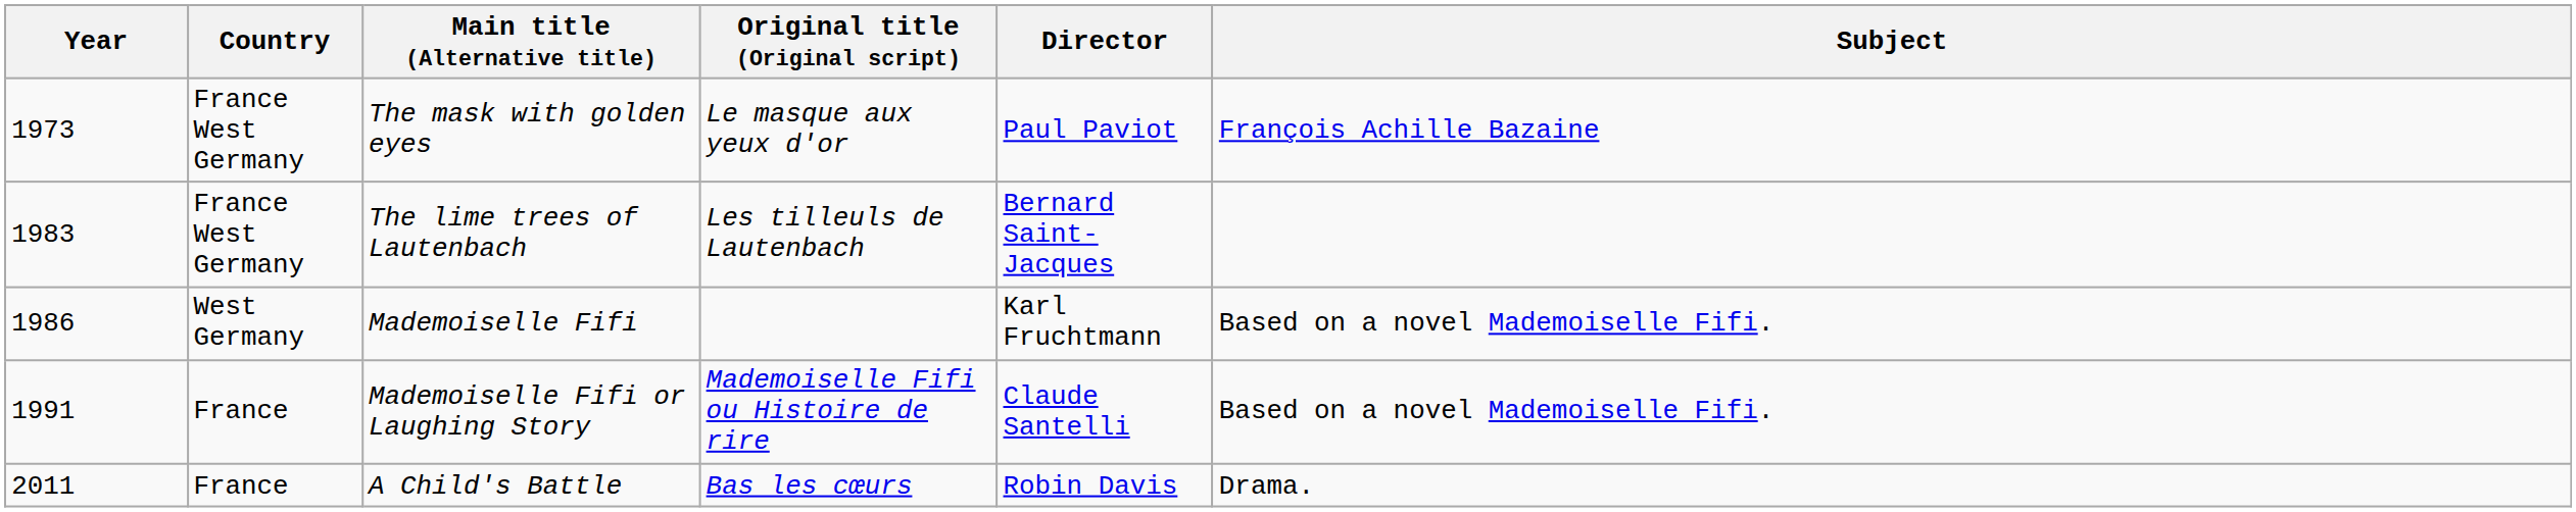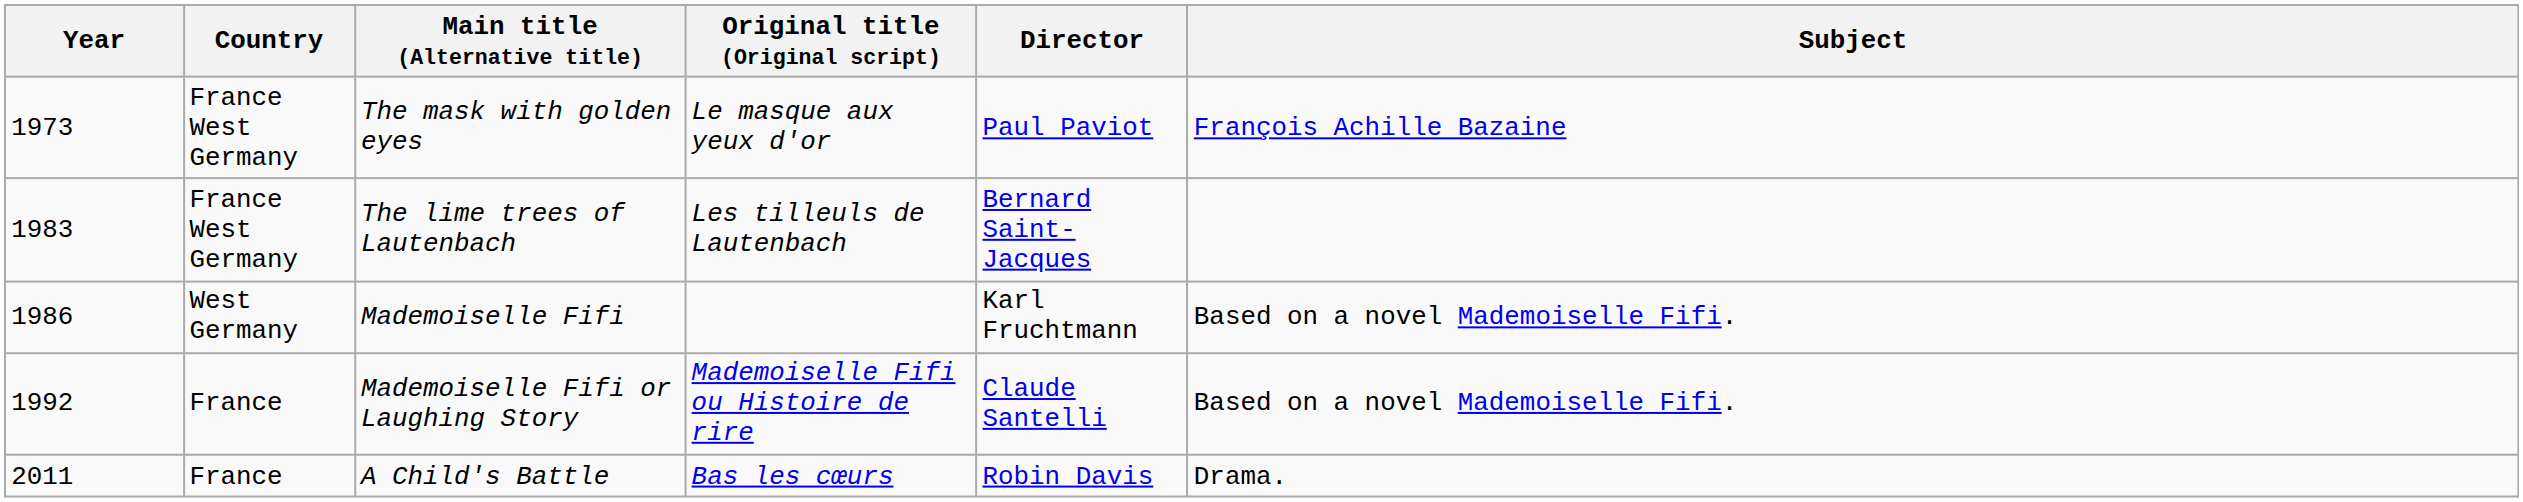 <table class="wikitable sortable" style="width:100%;">
 <tr>
 <th>Year</th>
 <th width= 80>Country</th>
 <th class="unsortable" style="width:160px;">Main title<br><small>(Alternative title)</small></th>
 <th class="unsortable" style="width:140px;">Original title<br><small>(Original script)</small></th>
 <th width=100>Director</th>
 <th class="unsortable">Subject</th>
 </tr>
 <tr>
 <td>1973</td>
 <td>France<br>West Germany</td>
 <td><em>The mask with golden eyes</em></td>
 <td><em>Le masque aux yeux d'or</em></td>
 <td><a href='#'>Paul Paviot</a></td>
 <td><a href='#'>François Achille Bazaine</a></td>
 </tr>
 <tr>
 <td>1983</td>
 <td>France<br>West Germany</td>
 <td><em>The lime trees of Lautenbach</em></td>
 <td><em>Les tilleuls de Lautenbach</em></td>
 <td><a href='#'>Bernard Saint-Jacques</a></td>
 <td></td>
 </tr>
 <tr>
 <td>1986</td>
 <td>West Germany</td>
 <td><em>Mademoiselle Fifi</em></td>
 <td></td>
 <td>Karl Fruchtmann</td>
 <td>Based on a novel <a href='#'>Mademoiselle Fifi</a>.</td>
 </tr>
 <tr>
-<td>1991</td>
+<td>1992</td>
 <td>France</td>
 <td><em>Mademoiselle Fifi or Laughing Story</em></td>
 <td><em><a href='#'>Mademoiselle Fifi ou Histoire de rire</a></em></td>
 <td><a href='#'>Claude Santelli</a></td>
 <td>Based on a novel <a href='#'>Mademoiselle Fifi</a>.</td>
 </tr>
 <tr>
 <td>2011</td>
 <td>France</td>
 <td><em>A Child's Battle</em></td>
 <td><em><a href='#'>Bas les cœurs</a></em></td>
 <td><a href='#'>Robin Davis</a></td>
 <td>Drama.</td>
 </tr>
 </table>
